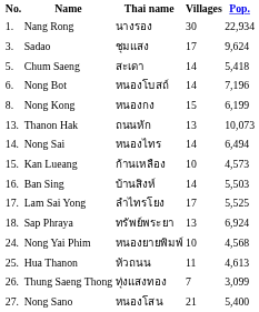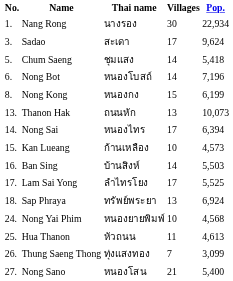 <table>
 <tr>
 <th>No.</th>
 <th>Name</th>
 <th>Thai name</th>
 <th>Villages</th>
 <th><a href='#'>Pop.</a></th>
 </tr>
 <tr>
 <td>1.</td>
 <td>Nang Rong</td>
 <td>นางรอง</td>
 <td>30</td>
 <td>22,934</td>
 <td></td>
 </tr>
 <tr>
 <td>3.</td>
 <td>Sadao</td>
-<td>ชุมแสง</td>
+<td>สะเดา</td>
 <td>17</td>
 <td>9,624</td>
 <td></td>
 </tr>
 <tr>
 <td>5.</td>
 <td>Chum Saeng</td>
-<td>สะเดา</td>
+<td>ชุมแสง</td>
 <td>14</td>
 <td>5,418</td>
 <td></td>
 </tr>
 <tr>
 <td>6.</td>
 <td>Nong Bot</td>
 <td>หนองโบสถ์</td>
 <td>14</td>
 <td>7,196</td>
 <td></td>
 </tr>
 <tr>
 <td>8.</td>
 <td>Nong Kong</td>
 <td>หนองกง</td>
 <td>15</td>
 <td>6,199</td>
 <td></td>
 </tr>
 <tr>
 <td>13.</td>
 <td>Thanon Hak</td>
 <td>ถนนหัก</td>
 <td>13</td>
 <td>10,073</td>
 <td></td>
 </tr>
 <tr>
 <td>14.</td>
 <td>Nong Sai</td>
 <td>หนองไทร</td>
-<td>14</td>
-<td>6,494</td>
+<td>17</td>
+<td>6,394</td>
 <td></td>
 </tr>
 <tr>
 <td>15.</td>
 <td>Kan Lueang</td>
 <td>ก้านเหลือง</td>
 <td>10</td>
 <td>4,573</td>
 <td></td>
 </tr>
 <tr>
 <td>16.</td>
 <td>Ban Sing</td>
 <td>บ้านสิงห์</td>
 <td>14</td>
 <td>5,503</td>
 <td></td>
 </tr>
 <tr>
 <td>17.</td>
 <td>Lam Sai Yong</td>
 <td>ลำไทรโยง</td>
 <td>17</td>
 <td>5,525</td>
 <td></td>
 </tr>
 <tr>
 <td>18.</td>
 <td>Sap Phraya</td>
 <td>ทรัพย์พระยา</td>
 <td>13</td>
 <td>6,924</td>
 <td></td>
 </tr>
 <tr>
 <td>24.</td>
 <td>Nong Yai Phim</td>
 <td>หนองยายพิมพ์</td>
 <td>10</td>
 <td>4,568</td>
 <td></td>
 </tr>
 <tr>
 <td>25.</td>
 <td>Hua Thanon</td>
 <td>หัวถนน</td>
 <td>11</td>
 <td>4,613</td>
 <td></td>
 </tr>
 <tr>
 <td>26.</td>
 <td>Thung Saeng Thong</td>
 <td>ทุ่งแสงทอง</td>
 <td>7</td>
 <td>3,099</td>
 <td></td>
 </tr>
 <tr>
 <td>27.</td>
 <td>Nong Sano</td>
 <td>หนองโสน</td>
 <td>21</td>
 <td>5,400</td>
 <td></td>
 </tr>
 </table>
